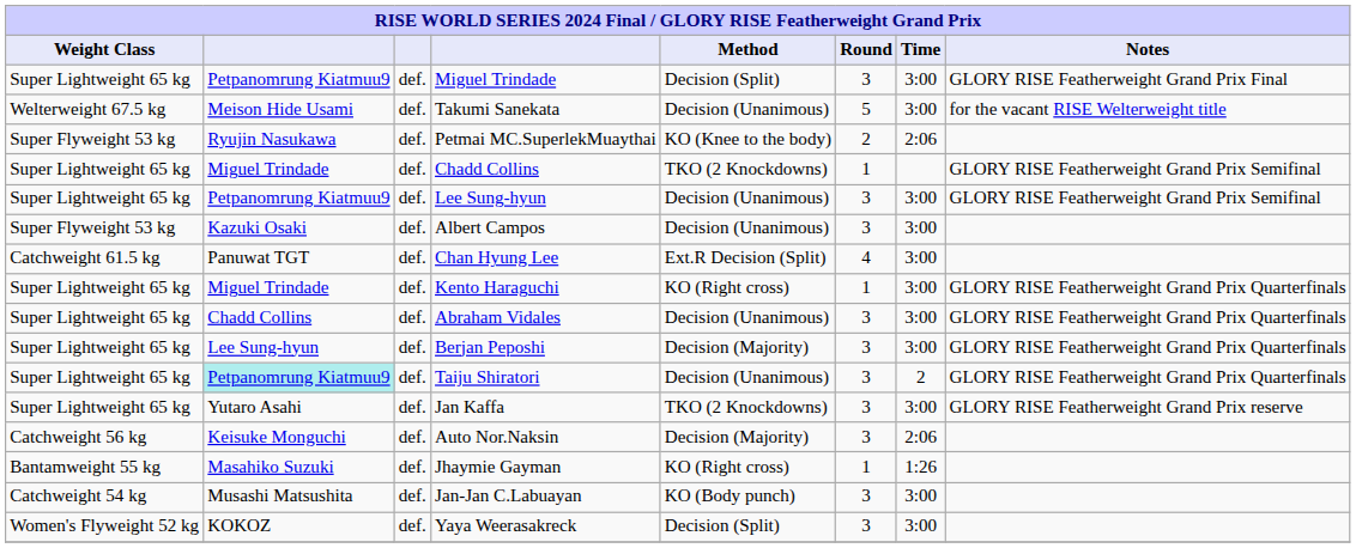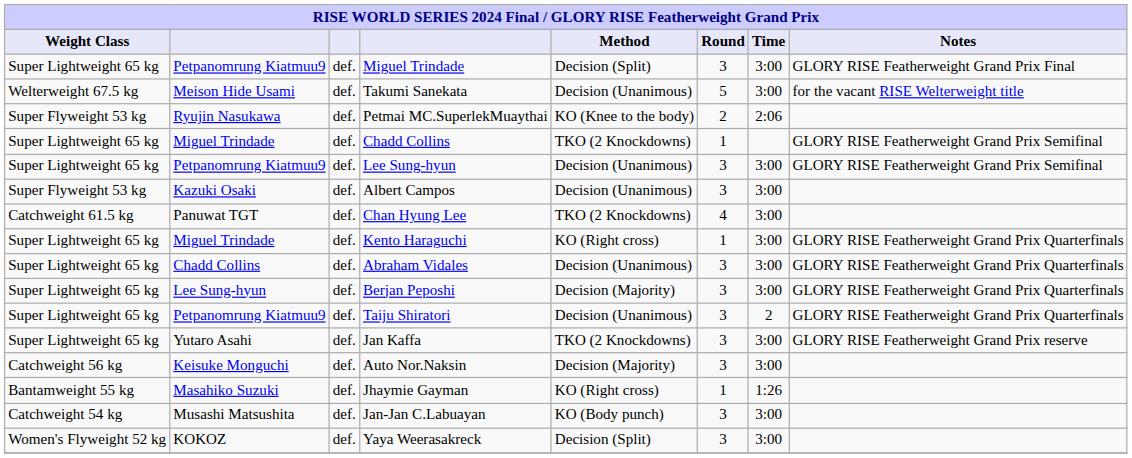 <table class="wikitable" style="font-size: 80%;">
 <tr>
 <th colspan="8" style="background-color: #ccf; color: #000080; text-align: center;"><strong>RISE WORLD SERIES 2024 Final / GLORY RISE Featherweight Grand Prix</strong></th>
 </tr>
 <tr>
 <th colspan="1" style="background-color: #E6E8FA; color: #000000; text-align: center;">Weight Class</th>
 <th colspan="1" style="background-color: #E6E8FA; color: #000000; text-align: center;"></th>
 <th colspan="1" style="background-color: #E6E8FA; color: #000000; text-align: center;"></th>
 <th colspan="1" style="background-color: #E6E8FA; color: #000000; text-align: center;"></th>
 <th colspan="1" style="background-color: #E6E8FA; color: #000000; text-align: center;">Method</th>
 <th colspan="1" style="background-color: #E6E8FA; color: #000000; text-align: center;">Round</th>
 <th colspan="1" style="background-color: #E6E8FA; color: #000000; text-align: center;">Time</th>
 <th colspan="1" style="background-color: #E6E8FA; color: #000000; text-align: center;">Notes</th>
 </tr>
 <tr>
 <td>Super Lightweight 65 kg</td>
 <td> <a href='#'>Petpanomrung Kiatmuu9</a></td>
 <td align="center">def.</td>
 <td> <a href='#'>Miguel Trindade</a></td>
 <td>Decision (Split)</td>
 <td align="center">3</td>
 <td align="center">3:00</td>
 <td>GLORY RISE Featherweight Grand Prix Final</td>
 </tr>
 <tr>
 <td>Welterweight 67.5 kg</td>
 <td> <a href='#'>Meison Hide Usami</a></td>
 <td align="center">def.</td>
 <td> Takumi Sanekata</td>
 <td>Decision (Unanimous)</td>
 <td align="center">5</td>
 <td align="center">3:00</td>
 <td>for the vacant <a href='#'>RISE Welterweight title</a></td>
 </tr>
 <tr>
 <td>Super Flyweight 53 kg</td>
 <td> <a href='#'>Ryujin Nasukawa</a></td>
 <td align="center">def.</td>
 <td> Petmai MC.SuperlekMuaythai</td>
 <td>KO (Knee to the body)</td>
 <td align="center">2</td>
 <td align="center">2:06</td>
 <td></td>
 </tr>
 <tr>
 <td>Super Lightweight 65 kg</td>
 <td> <a href='#'>Miguel Trindade</a></td>
 <td align="center">def.</td>
 <td> <a href='#'>Chadd Collins</a></td>
 <td>TKO (2 Knockdowns)</td>
 <td align="center">1</td>
 <td align="center"></td>
 <td>GLORY RISE Featherweight Grand Prix Semifinal</td>
 </tr>
 <tr>
 <td>Super Lightweight 65 kg</td>
 <td> <a href='#'>Petpanomrung Kiatmuu9</a></td>
 <td align="center">def.</td>
 <td> <a href='#'>Lee Sung-hyun</a></td>
 <td>Decision (Unanimous)</td>
 <td align="center">3</td>
 <td align="center">3:00</td>
 <td>GLORY RISE Featherweight Grand Prix Semifinal</td>
 </tr>
 <tr>
 <td>Super Flyweight 53 kg</td>
 <td> <a href='#'>Kazuki Osaki</a></td>
 <td align="center">def.</td>
 <td> Albert Campos</td>
 <td>Decision (Unanimous)</td>
 <td align="center">3</td>
 <td align="center">3:00</td>
 <td></td>
 </tr>
 <tr>
 <td>Catchweight 61.5 kg</td>
 <td> Panuwat TGT</td>
 <td align="center">def.</td>
 <td> <a href='#'>Chan Hyung Lee</a></td>
-<td>Ext.R Decision (Split)</td>
+<td>TKO (2 Knockdowns)</td>
 <td align="center">4</td>
 <td align="center">3:00</td>
 <td></td>
 </tr>
 <tr>
 <td>Super Lightweight 65 kg</td>
 <td> <a href='#'>Miguel Trindade</a></td>
 <td align="center">def.</td>
 <td> <a href='#'>Kento Haraguchi</a></td>
 <td>KO (Right cross)</td>
 <td align="center">1</td>
 <td align="center">3:00</td>
 <td>GLORY RISE Featherweight Grand Prix Quarterfinals</td>
 </tr>
 <tr>
 <td>Super Lightweight 65 kg</td>
 <td> <a href='#'>Chadd Collins</a></td>
 <td align="center">def.</td>
 <td> <a href='#'>Abraham Vidales</a></td>
 <td>Decision (Unanimous)</td>
 <td align="center">3</td>
 <td align="center">3:00</td>
 <td>GLORY RISE Featherweight Grand Prix Quarterfinals</td>
 </tr>
 <tr>
 <td>Super Lightweight 65 kg</td>
 <td> <a href='#'>Lee Sung-hyun</a></td>
 <td align="center">def.</td>
 <td> <a href='#'>Berjan Peposhi</a></td>
 <td>Decision (Majority)</td>
 <td align="center">3</td>
 <td align="center">3:00</td>
 <td>GLORY RISE Featherweight Grand Prix Quarterfinals</td>
 </tr>
 <tr>
 <td>Super Lightweight 65 kg</td>
-<td style="background: paleturquoise;"> <a href='#'>Petpanomrung Kiatmuu9</a></td>
+<td> <a href='#'>Petpanomrung Kiatmuu9</a></td>
 <td align="center">def.</td>
 <td> <a href='#'>Taiju Shiratori</a></td>
 <td>Decision (Unanimous)</td>
 <td align="center">3</td>
 <td align="center">2</td>
 <td>GLORY RISE Featherweight Grand Prix Quarterfinals</td>
 </tr>
 <tr>
 <td>Super Lightweight 65 kg</td>
 <td> Yutaro Asahi</td>
 <td align="center">def.</td>
 <td> Jan Kaffa</td>
 <td>TKO (2 Knockdowns)</td>
 <td align="center">3</td>
 <td align="center">3:00</td>
 <td>GLORY RISE Featherweight Grand Prix reserve</td>
 </tr>
 <tr>
 <td>Catchweight 56 kg</td>
 <td> <a href='#'>Keisuke Monguchi</a></td>
 <td align="center">def.</td>
 <td> Auto Nor.Naksin</td>
 <td>Decision (Majority)</td>
 <td align="center">3</td>
-<td align="center">2:06</td>
+<td align="center">3:00</td>
 <td></td>
 </tr>
 <tr>
 <td>Bantamweight 55 kg</td>
 <td> <a href='#'>Masahiko Suzuki</a></td>
 <td align="center">def.</td>
 <td> Jhaymie Gayman</td>
 <td>KO (Right cross)</td>
 <td align="center">1</td>
 <td align="center">1:26</td>
 <td></td>
 </tr>
 <tr>
 <td>Catchweight 54 kg</td>
 <td> Musashi Matsushita</td>
 <td align="center">def.</td>
 <td> Jan-Jan C.Labuayan</td>
 <td>KO (Body punch)</td>
 <td align="center">3</td>
 <td align="center">3:00</td>
 <td></td>
 </tr>
 <tr>
 <td>Women's Flyweight 52 kg</td>
 <td> KOKOZ</td>
 <td align="center">def.</td>
 <td> Yaya Weerasakreck</td>
 <td>Decision (Split)</td>
 <td align="center">3</td>
 <td align="center">3:00</td>
 <td></td>
 </tr>
 <tr>
 </tr>
 </table>
